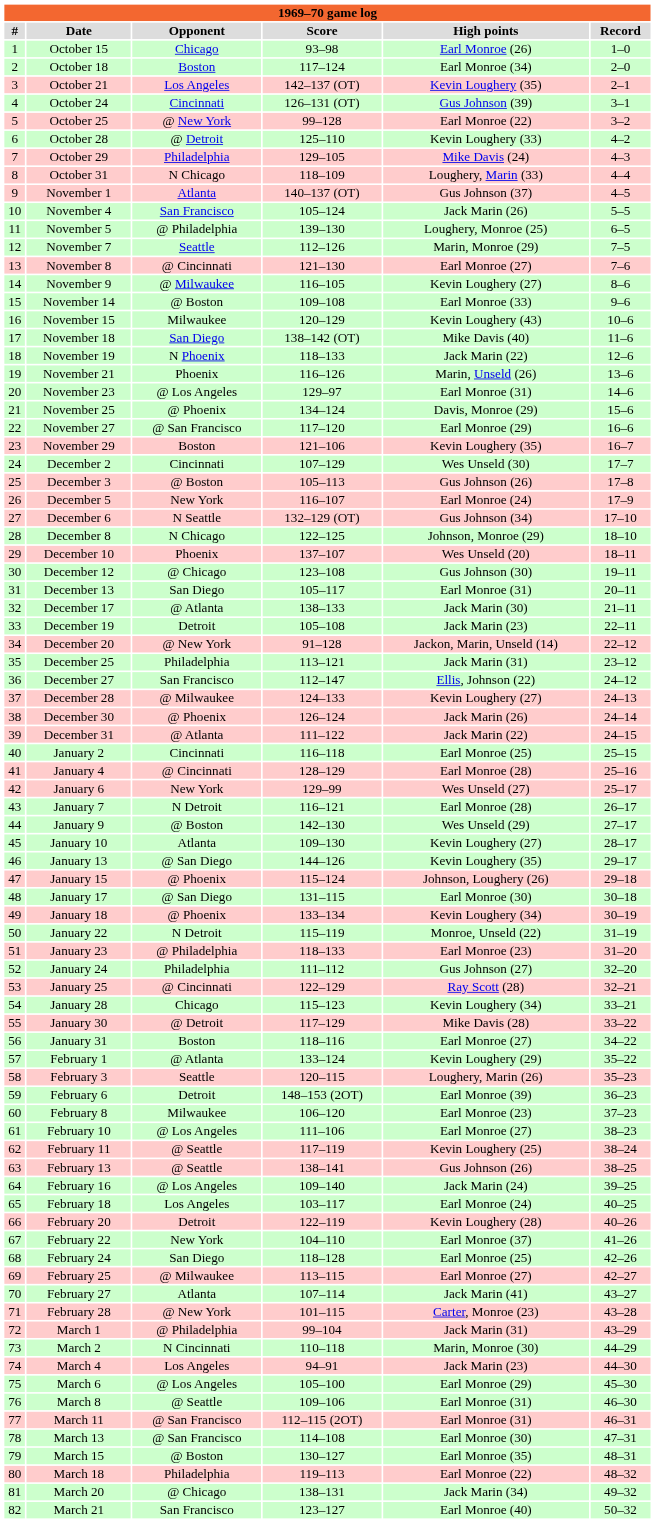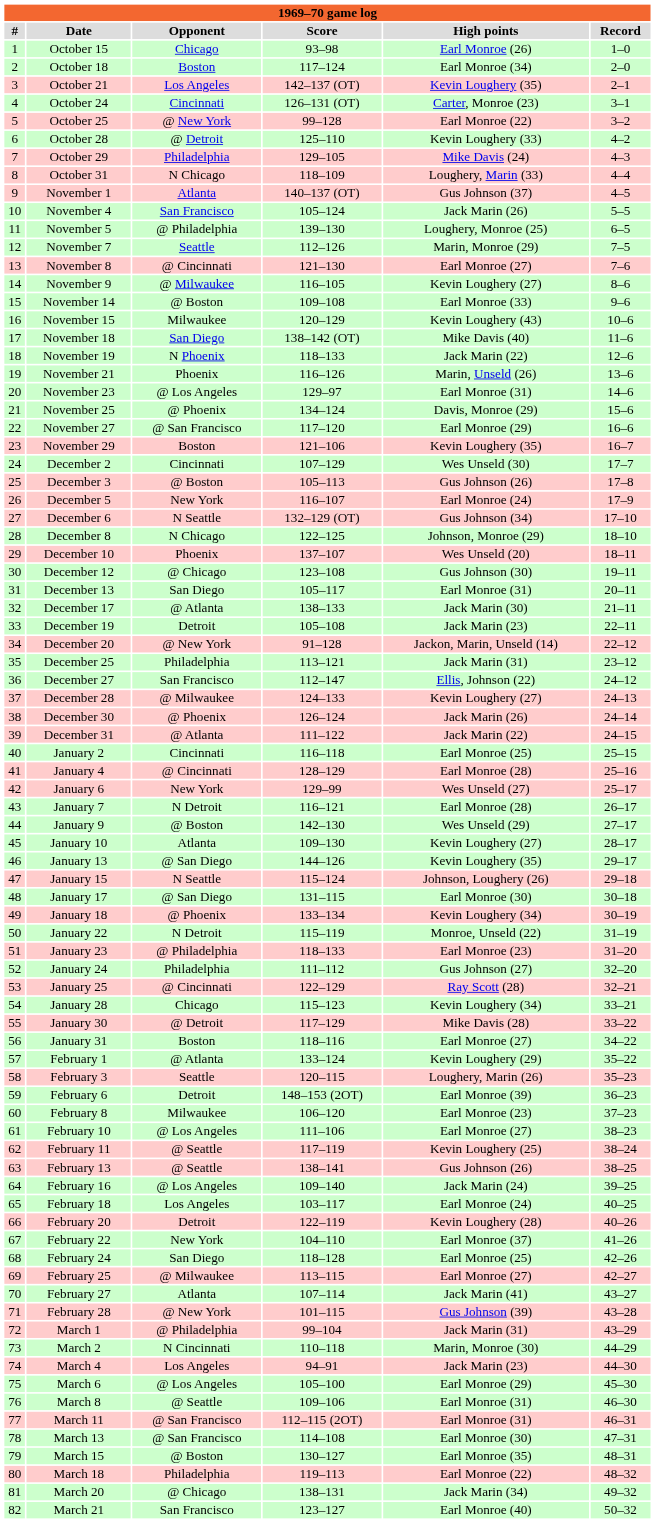 <table class="toccolours collapsible" width=50% style="clear:both; margin:1.5em auto; text-align:center">
 <tr>
 <th colspan=11 style="background:#F36730; color:#000000;">1969–70 game log</th>
 </tr>
 <tr align="center" bgcolor="#dddddd">
 <td><strong>#</strong></td>
 <td><strong>Date</strong></td>
 <td><strong>Opponent</strong></td>
 <td><strong>Score</strong></td>
 <td><strong>High points</strong></td>
 <td><strong>Record</strong></td>
 </tr>
 <tr align="center" bgcolor="ccffcc">
 <td>1</td>
 <td>October 15</td>
 <td><a href='#'>Chicago</a></td>
 <td>93–98</td>
 <td><a href='#'>Earl Monroe</a> (26)</td>
 <td>1–0</td>
 </tr>
 <tr align="center" bgcolor="ccffcc">
 <td>2</td>
 <td>October 18</td>
 <td><a href='#'>Boston</a></td>
 <td>117–124</td>
 <td>Earl Monroe (34)</td>
 <td>2–0</td>
 </tr>
 <tr align="center" bgcolor="ffcccc">
 <td>3</td>
 <td>October 21</td>
 <td><a href='#'>Los Angeles</a></td>
 <td>142–137 (OT)</td>
 <td><a href='#'>Kevin Loughery</a> (35)</td>
 <td>2–1</td>
 </tr>
 <tr align="center" bgcolor="ccffcc">
 <td>4</td>
 <td>October 24</td>
 <td><a href='#'>Cincinnati</a></td>
 <td>126–131 (OT)</td>
-<td><a href='#'>Gus Johnson</a> (39)</td>
+<td><a href='#'>Carter</a>, Monroe (23)</td>
 <td>3–1</td>
 </tr>
 <tr align="center" bgcolor="ffcccc">
 <td>5</td>
 <td>October 25</td>
 <td>@ <a href='#'>New York</a></td>
 <td>99–128</td>
 <td>Earl Monroe (22)</td>
 <td>3–2</td>
 </tr>
 <tr align="center" bgcolor="ccffcc">
 <td>6</td>
 <td>October 28</td>
 <td>@ <a href='#'>Detroit</a></td>
 <td>125–110</td>
 <td>Kevin Loughery (33)</td>
 <td>4–2</td>
 </tr>
 <tr align="center" bgcolor="ffcccc">
 <td>7</td>
 <td>October 29</td>
 <td><a href='#'>Philadelphia</a></td>
 <td>129–105</td>
 <td><a href='#'>Mike Davis</a> (24)</td>
 <td>4–3</td>
 </tr>
 <tr align="center" bgcolor="ffcccc">
 <td>8</td>
 <td>October 31</td>
 <td>N Chicago</td>
 <td>118–109</td>
 <td>Loughery, <a href='#'>Marin</a> (33)</td>
 <td>4–4</td>
 </tr>
 <tr align="center" bgcolor="ffcccc">
 <td>9</td>
 <td>November 1</td>
 <td><a href='#'>Atlanta</a></td>
 <td>140–137 (OT)</td>
 <td>Gus Johnson (37)</td>
 <td>4–5</td>
 </tr>
 <tr align="center" bgcolor="ccffcc">
 <td>10</td>
 <td>November 4</td>
 <td><a href='#'>San Francisco</a></td>
 <td>105–124</td>
 <td>Jack Marin (26)</td>
 <td>5–5</td>
 </tr>
 <tr align="center" bgcolor="ccffcc">
 <td>11</td>
 <td>November 5</td>
 <td>@ Philadelphia</td>
 <td>139–130</td>
 <td>Loughery, Monroe (25)</td>
 <td>6–5</td>
 </tr>
 <tr align="center" bgcolor="ccffcc">
 <td>12</td>
 <td>November 7</td>
 <td><a href='#'>Seattle</a></td>
 <td>112–126</td>
 <td>Marin, Monroe (29)</td>
 <td>7–5</td>
 </tr>
 <tr align="center" bgcolor="ffcccc">
 <td>13</td>
 <td>November 8</td>
 <td>@ Cincinnati</td>
 <td>121–130</td>
 <td>Earl Monroe (27)</td>
 <td>7–6</td>
 </tr>
 <tr align="center" bgcolor="ccffcc">
 <td>14</td>
 <td>November 9</td>
 <td>@ <a href='#'>Milwaukee</a></td>
 <td>116–105</td>
 <td>Kevin Loughery (27)</td>
 <td>8–6</td>
 </tr>
 <tr align="center" bgcolor="ccffcc">
 <td>15</td>
 <td>November 14</td>
 <td>@ Boston</td>
 <td>109–108</td>
 <td>Earl Monroe (33)</td>
 <td>9–6</td>
 </tr>
 <tr align="center" bgcolor="ccffcc">
 <td>16</td>
 <td>November 15</td>
 <td>Milwaukee</td>
 <td>120–129</td>
 <td>Kevin Loughery (43)</td>
 <td>10–6</td>
 </tr>
 <tr align="center" bgcolor="ccffcc">
 <td>17</td>
 <td>November 18</td>
 <td><a href='#'>San Diego</a></td>
 <td>138–142 (OT)</td>
 <td>Mike Davis (40)</td>
 <td>11–6</td>
 </tr>
 <tr align="center" bgcolor="ccffcc">
 <td>18</td>
 <td>November 19</td>
 <td>N <a href='#'>Phoenix</a></td>
 <td>118–133</td>
 <td>Jack Marin (22)</td>
 <td>12–6</td>
 </tr>
 <tr align="center" bgcolor="ccffcc">
 <td>19</td>
 <td>November 21</td>
 <td>Phoenix</td>
 <td>116–126</td>
 <td>Marin, <a href='#'>Unseld</a> (26)</td>
 <td>13–6</td>
 </tr>
 <tr align="center" bgcolor="ccffcc">
 <td>20</td>
 <td>November 23</td>
 <td>@ Los Angeles</td>
 <td>129–97</td>
 <td>Earl Monroe (31)</td>
 <td>14–6</td>
 </tr>
 <tr align="center" bgcolor="ccffcc">
 <td>21</td>
 <td>November 25</td>
 <td>@ Phoenix</td>
 <td>134–124</td>
 <td>Davis, Monroe (29)</td>
 <td>15–6</td>
 </tr>
 <tr align="center" bgcolor="ccffcc">
 <td>22</td>
 <td>November 27</td>
 <td>@ San Francisco</td>
 <td>117–120</td>
 <td>Earl Monroe (29)</td>
 <td>16–6</td>
 </tr>
 <tr align="center" bgcolor="ffcccc">
 <td>23</td>
 <td>November 29</td>
 <td>Boston</td>
 <td>121–106</td>
 <td>Kevin Loughery (35)</td>
 <td>16–7</td>
 </tr>
 <tr align="center" bgcolor="ccffcc">
 <td>24</td>
 <td>December 2</td>
 <td>Cincinnati</td>
 <td>107–129</td>
 <td>Wes Unseld (30)</td>
 <td>17–7</td>
 </tr>
 <tr align="center" bgcolor="ffcccc">
 <td>25</td>
 <td>December 3</td>
 <td>@ Boston</td>
 <td>105–113</td>
 <td>Gus Johnson (26)</td>
 <td>17–8</td>
 </tr>
 <tr align="center" bgcolor="ffcccc">
 <td>26</td>
 <td>December 5</td>
 <td>New York</td>
 <td>116–107</td>
 <td>Earl Monroe (24)</td>
 <td>17–9</td>
 </tr>
 <tr align="center" bgcolor="ffcccc">
 <td>27</td>
 <td>December 6</td>
 <td>N Seattle</td>
 <td>132–129 (OT)</td>
 <td>Gus Johnson (34)</td>
 <td>17–10</td>
 </tr>
 <tr align="center" bgcolor="ccffcc">
 <td>28</td>
 <td>December 8</td>
 <td>N Chicago</td>
 <td>122–125</td>
 <td>Johnson, Monroe (29)</td>
 <td>18–10</td>
 </tr>
 <tr align="center" bgcolor="ffcccc">
 <td>29</td>
 <td>December 10</td>
 <td>Phoenix</td>
 <td>137–107</td>
 <td>Wes Unseld (20)</td>
 <td>18–11</td>
 </tr>
 <tr align="center" bgcolor="ccffcc">
 <td>30</td>
 <td>December 12</td>
 <td>@ Chicago</td>
 <td>123–108</td>
 <td>Gus Johnson (30)</td>
 <td>19–11</td>
 </tr>
 <tr align="center" bgcolor="ccffcc">
 <td>31</td>
 <td>December 13</td>
 <td>San Diego</td>
 <td>105–117</td>
 <td>Earl Monroe (31)</td>
 <td>20–11</td>
 </tr>
 <tr align="center" bgcolor="ccffcc">
 <td>32</td>
 <td>December 17</td>
 <td>@ Atlanta</td>
 <td>138–133</td>
 <td>Jack Marin (30)</td>
 <td>21–11</td>
 </tr>
 <tr align="center" bgcolor="ccffcc">
 <td>33</td>
 <td>December 19</td>
 <td>Detroit</td>
 <td>105–108</td>
 <td>Jack Marin (23)</td>
 <td>22–11</td>
 </tr>
 <tr align="center" bgcolor="ffcccc">
 <td>34</td>
 <td>December 20</td>
 <td>@ New York</td>
 <td>91–128</td>
 <td>Jackon, Marin, Unseld (14)</td>
 <td>22–12</td>
 </tr>
 <tr align="center" bgcolor="ccffcc">
 <td>35</td>
 <td>December 25</td>
 <td>Philadelphia</td>
 <td>113–121</td>
 <td>Jack Marin (31)</td>
 <td>23–12</td>
 </tr>
 <tr align="center" bgcolor="ccffcc">
 <td>36</td>
 <td>December 27</td>
 <td>San Francisco</td>
 <td>112–147</td>
 <td><a href='#'>Ellis</a>, Johnson (22)</td>
 <td>24–12</td>
 </tr>
 <tr align="center" bgcolor="ffcccc">
 <td>37</td>
 <td>December 28</td>
 <td>@ Milwaukee</td>
 <td>124–133</td>
 <td>Kevin Loughery (27)</td>
 <td>24–13</td>
 </tr>
 <tr align="center" bgcolor="ffcccc">
 <td>38</td>
 <td>December 30</td>
 <td>@ Phoenix</td>
 <td>126–124</td>
 <td>Jack Marin (26)</td>
 <td>24–14</td>
 </tr>
 <tr align="center" bgcolor="ffcccc">
 <td>39</td>
 <td>December 31</td>
 <td>@ Atlanta</td>
 <td>111–122</td>
 <td>Jack Marin (22)</td>
 <td>24–15</td>
 </tr>
 <tr align="center" bgcolor="ccffcc">
 <td>40</td>
 <td>January 2</td>
 <td>Cincinnati</td>
 <td>116–118</td>
 <td>Earl Monroe (25)</td>
 <td>25–15</td>
 </tr>
 <tr align="center" bgcolor="ffcccc">
 <td>41</td>
 <td>January 4</td>
 <td>@ Cincinnati</td>
 <td>128–129</td>
 <td>Earl Monroe (28)</td>
 <td>25–16</td>
 </tr>
 <tr align="center" bgcolor="ffcccc">
 <td>42</td>
 <td>January 6</td>
 <td>New York</td>
 <td>129–99</td>
 <td>Wes Unseld (27)</td>
 <td>25–17</td>
 </tr>
 <tr align="center" bgcolor="ccffcc">
 <td>43</td>
 <td>January 7</td>
 <td>N Detroit</td>
 <td>116–121</td>
 <td>Earl Monroe (28)</td>
 <td>26–17</td>
 </tr>
 <tr align="center" bgcolor="ccffcc">
 <td>44</td>
 <td>January 9</td>
 <td>@ Boston</td>
 <td>142–130</td>
 <td>Wes Unseld (29)</td>
 <td>27–17</td>
 </tr>
 <tr align="center" bgcolor="ccffcc">
 <td>45</td>
 <td>January 10</td>
 <td>Atlanta</td>
 <td>109–130</td>
 <td>Kevin Loughery (27)</td>
 <td>28–17</td>
 </tr>
 <tr align="center" bgcolor="ccffcc">
 <td>46</td>
 <td>January 13</td>
 <td>@ San Diego</td>
 <td>144–126</td>
 <td>Kevin Loughery (35)</td>
 <td>29–17</td>
 </tr>
 <tr align="center" bgcolor="ffcccc">
 <td>47</td>
 <td>January 15</td>
-<td>@ Phoenix</td>
+<td>N Seattle</td>
 <td>115–124</td>
 <td>Johnson, Loughery (26)</td>
 <td>29–18</td>
 </tr>
 <tr align="center" bgcolor="ccffcc">
 <td>48</td>
 <td>January 17</td>
 <td>@ San Diego</td>
 <td>131–115</td>
 <td>Earl Monroe (30)</td>
 <td>30–18</td>
 </tr>
 <tr align="center" bgcolor="ffcccc">
 <td>49</td>
 <td>January 18</td>
 <td>@ Phoenix</td>
 <td>133–134</td>
 <td>Kevin Loughery (34)</td>
 <td>30–19</td>
 </tr>
 <tr align="center" bgcolor="ccffcc">
 <td>50</td>
 <td>January 22</td>
 <td>N Detroit</td>
 <td>115–119</td>
 <td>Monroe, Unseld (22)</td>
 <td>31–19</td>
 </tr>
 <tr align="center" bgcolor="ffcccc">
 <td>51</td>
 <td>January 23</td>
 <td>@ Philadelphia</td>
 <td>118–133</td>
 <td>Earl Monroe (23)</td>
 <td>31–20</td>
 </tr>
 <tr align="center" bgcolor="ccffcc">
 <td>52</td>
 <td>January 24</td>
 <td>Philadelphia</td>
 <td>111–112</td>
 <td>Gus Johnson (27)</td>
 <td>32–20</td>
 </tr>
 <tr align="center" bgcolor="ffcccc">
 <td>53</td>
 <td>January 25</td>
 <td>@ Cincinnati</td>
 <td>122–129</td>
 <td><a href='#'>Ray Scott</a> (28)</td>
 <td>32–21</td>
 </tr>
 <tr align="center" bgcolor="ccffcc">
 <td>54</td>
 <td>January 28</td>
 <td>Chicago</td>
 <td>115–123</td>
 <td>Kevin Loughery (34)</td>
 <td>33–21</td>
 </tr>
 <tr align="center" bgcolor="ffcccc">
 <td>55</td>
 <td>January 30</td>
 <td>@ Detroit</td>
 <td>117–129</td>
 <td>Mike Davis (28)</td>
 <td>33–22</td>
 </tr>
 <tr align="center" bgcolor="ccffcc">
 <td>56</td>
 <td>January 31</td>
 <td>Boston</td>
 <td>118–116</td>
 <td>Earl Monroe (27)</td>
 <td>34–22</td>
 </tr>
 <tr align="center" bgcolor="ccffcc">
 <td>57</td>
 <td>February 1</td>
 <td>@ Atlanta</td>
 <td>133–124</td>
 <td>Kevin Loughery (29)</td>
 <td>35–22</td>
 </tr>
 <tr align="center" bgcolor="ffcccc">
 <td>58</td>
 <td>February 3</td>
 <td>Seattle</td>
 <td>120–115</td>
 <td>Loughery, Marin (26)</td>
 <td>35–23</td>
 </tr>
 <tr align="center" bgcolor="ccffcc">
 <td>59</td>
 <td>February 6</td>
 <td>Detroit</td>
 <td>148–153 (2OT)</td>
 <td>Earl Monroe (39)</td>
 <td>36–23</td>
 </tr>
 <tr align="center" bgcolor="ccffcc">
 <td>60</td>
 <td>February 8</td>
 <td>Milwaukee</td>
 <td>106–120</td>
 <td>Earl Monroe (23)</td>
 <td>37–23</td>
 </tr>
 <tr align="center" bgcolor="ccffcc">
 <td>61</td>
 <td>February 10</td>
 <td>@ Los Angeles</td>
 <td>111–106</td>
 <td>Earl Monroe (27)</td>
 <td>38–23</td>
 </tr>
 <tr align="center" bgcolor="ffcccc">
 <td>62</td>
 <td>February 11</td>
 <td>@ Seattle</td>
 <td>117–119</td>
 <td>Kevin Loughery (25)</td>
 <td>38–24</td>
 </tr>
 <tr align="center" bgcolor="ffcccc">
 <td>63</td>
 <td>February 13</td>
 <td>@ Seattle</td>
 <td>138–141</td>
 <td>Gus Johnson (26)</td>
 <td>38–25</td>
 </tr>
 <tr align="center" bgcolor="ccffcc">
 <td>64</td>
 <td>February 16</td>
 <td>@ Los Angeles</td>
 <td>109–140</td>
 <td>Jack Marin (24)</td>
 <td>39–25</td>
 </tr>
 <tr align="center" bgcolor="ccffcc">
 <td>65</td>
 <td>February 18</td>
 <td>Los Angeles</td>
 <td>103–117</td>
 <td>Earl Monroe (24)</td>
 <td>40–25</td>
 </tr>
 <tr align="center" bgcolor="ffcccc">
 <td>66</td>
 <td>February 20</td>
 <td>Detroit</td>
 <td>122–119</td>
 <td>Kevin Loughery (28)</td>
 <td>40–26</td>
 </tr>
 <tr align="center" bgcolor="ccffcc">
 <td>67</td>
 <td>February 22</td>
 <td>New York</td>
 <td>104–110</td>
 <td>Earl Monroe (37)</td>
 <td>41–26</td>
 </tr>
 <tr align="center" bgcolor="ccffcc">
 <td>68</td>
 <td>February 24</td>
 <td>San Diego</td>
 <td>118–128</td>
 <td>Earl Monroe (25)</td>
 <td>42–26</td>
 </tr>
 <tr align="center" bgcolor="ffcccc">
 <td>69</td>
 <td>February 25</td>
 <td>@ Milwaukee</td>
 <td>113–115</td>
 <td>Earl Monroe (27)</td>
 <td>42–27</td>
 </tr>
 <tr align="center" bgcolor="ccffcc">
 <td>70</td>
 <td>February 27</td>
 <td>Atlanta</td>
 <td>107–114</td>
 <td>Jack Marin (41)</td>
 <td>43–27</td>
 </tr>
 <tr align="center" bgcolor="ffcccc">
 <td>71</td>
 <td>February 28</td>
 <td>@ New York</td>
 <td>101–115</td>
-<td><a href='#'>Carter</a>, Monroe (23)</td>
+<td><a href='#'>Gus Johnson</a> (39)</td>
 <td>43–28</td>
 </tr>
 <tr align="center" bgcolor="ffcccc">
 <td>72</td>
 <td>March 1</td>
 <td>@ Philadelphia</td>
 <td>99–104</td>
 <td>Jack Marin (31)</td>
 <td>43–29</td>
 </tr>
 <tr align="center" bgcolor="ccffcc">
 <td>73</td>
 <td>March 2</td>
 <td>N Cincinnati</td>
 <td>110–118</td>
 <td>Marin, Monroe (30)</td>
 <td>44–29</td>
 </tr>
 <tr align="center" bgcolor="ffcccc">
 <td>74</td>
 <td>March 4</td>
 <td>Los Angeles</td>
 <td>94–91</td>
 <td>Jack Marin (23)</td>
 <td>44–30</td>
 </tr>
 <tr align="center" bgcolor="ccffcc">
 <td>75</td>
 <td>March 6</td>
 <td>@ Los Angeles</td>
 <td>105–100</td>
 <td>Earl Monroe (29)</td>
 <td>45–30</td>
 </tr>
 <tr align="center" bgcolor="ccffcc">
 <td>76</td>
 <td>March 8</td>
 <td>@ Seattle</td>
 <td>109–106</td>
 <td>Earl Monroe (31)</td>
 <td>46–30</td>
 </tr>
 <tr align="center" bgcolor="ffcccc">
 <td>77</td>
 <td>March 11</td>
 <td>@ San Francisco</td>
 <td>112–115 (2OT)</td>
 <td>Earl Monroe (31)</td>
 <td>46–31</td>
 </tr>
 <tr align="center" bgcolor="ccffcc">
 <td>78</td>
 <td>March 13</td>
 <td>@ San Francisco</td>
 <td>114–108</td>
 <td>Earl Monroe (30)</td>
 <td>47–31</td>
 </tr>
 <tr align="center" bgcolor="ccffcc">
 <td>79</td>
 <td>March 15</td>
 <td>@ Boston</td>
 <td>130–127</td>
 <td>Earl Monroe (35)</td>
 <td>48–31</td>
 </tr>
 <tr align="center" bgcolor="ffcccc">
 <td>80</td>
 <td>March 18</td>
 <td>Philadelphia</td>
 <td>119–113</td>
 <td>Earl Monroe (22)</td>
 <td>48–32</td>
 </tr>
 <tr align="center" bgcolor="ccffcc">
 <td>81</td>
 <td>March 20</td>
 <td>@ Chicago</td>
 <td>138–131</td>
 <td>Jack Marin (34)</td>
 <td>49–32</td>
 </tr>
 <tr align="center" bgcolor="ccffcc">
 <td>82</td>
 <td>March 21</td>
 <td>San Francisco</td>
 <td>123–127</td>
 <td>Earl Monroe (40)</td>
 <td>50–32</td>
 </tr>
 </table>
